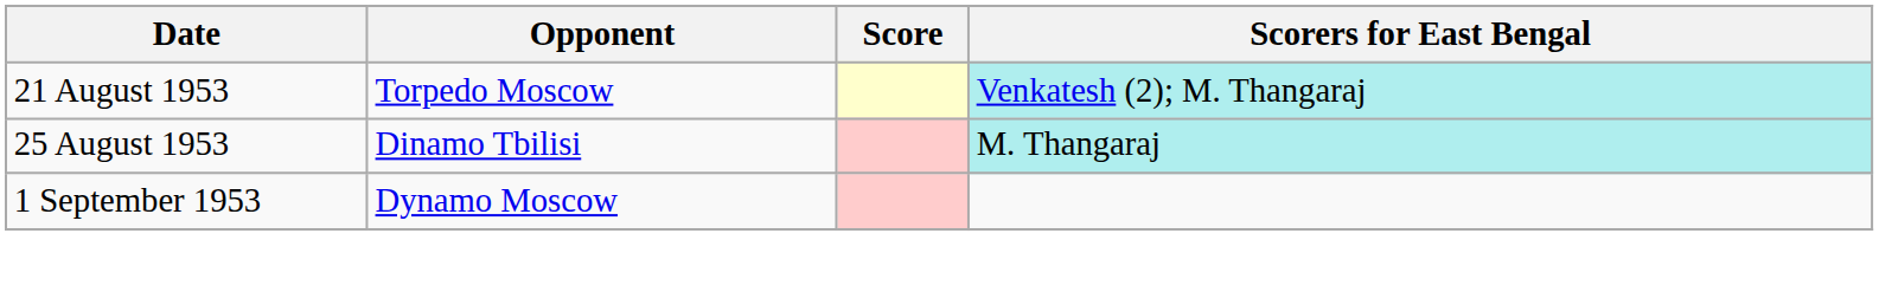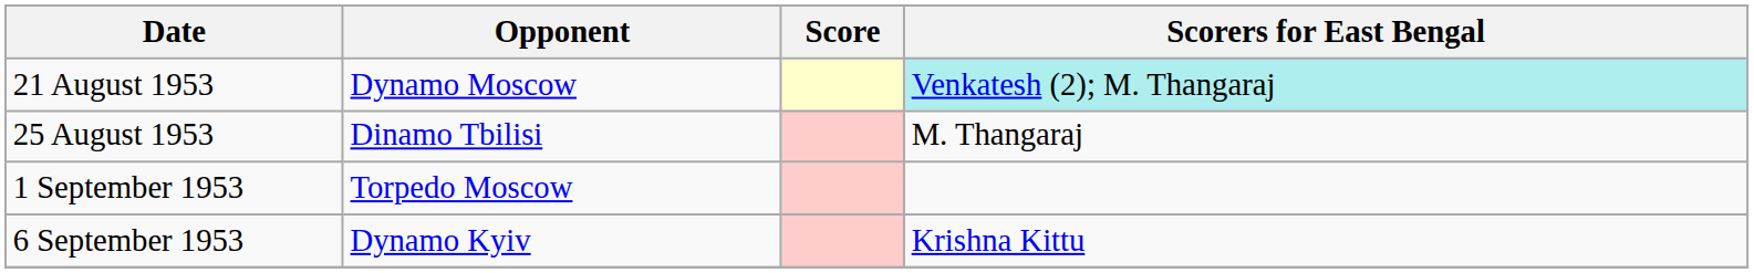 <table class="wikitable" style="font-size:90%; width:50%; text-align:left">
 <tr>
 </tr>
 <tr>
 <th width="10%" scope="col">Date</th>
 <th width="13%" scope="col">Opponent</th>
 <th width="2%" scope="col">Score</th>
 <th width="25%" scope="col">Scorers for East Bengal</th>
 </tr>
 <tr>
 <td>21 August 1953</td>
-<td> <a href='#'>Torpedo Moscow</a></td>
+<td> <a href='#'>Dynamo Moscow</a></td>
 <td bgcolor=#FFFFCC></td>
 <td style="background: paleturquoise;"><a href='#'>Venkatesh</a> (2); M. Thangaraj</td>
 </tr>
 <tr>
 <td>25 August 1953</td>
 <td> <a href='#'>Dinamo Tbilisi</a></td>
 <td bgcolor=#FFCCCC></td>
-<td style="background: paleturquoise;">M. Thangaraj</td>
+<td>M. Thangaraj</td>
 </tr>
 <tr>
 <td>1 September 1953</td>
-<td> <a href='#'>Dynamo Moscow</a></td>
+<td> <a href='#'>Torpedo Moscow</a></td>
 <td bgcolor=#FFCCCC></td>
 <td></td>
 </tr>
 <tr>
+<td>6 September 1953</td>
+<td> <a href='#'>Dynamo Kyiv</a></td>
+<td bgcolor=#FFCCCC></td>
+<td><a href='#'>Krishna Kittu</a></td>
+</tr>
+<tr>
 </tr>
 </table>
